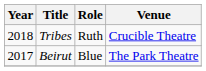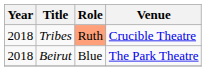 <table class="wikitable">
 <tr>
 <th>Year</th>
 <th>Title</th>
 <th>Role</th>
 <th>Venue</th>
 </tr>
 <tr>
 <td>2018</td>
 <td><em>Tribes</em></td>
-<td>Ruth</td>
+<td style="background: lightsalmon;">Ruth</td>
 <td><a href='#'>Crucible Theatre</a></td>
 </tr>
 <tr>
-<td>2017</td>
+<td>2018</td>
 <td><em>Beirut</em></td>
 <td>Blue</td>
 <td><a href='#'>The Park Theatre</a></td>
 </tr>
 <tr>
 </tr>
 </table>
